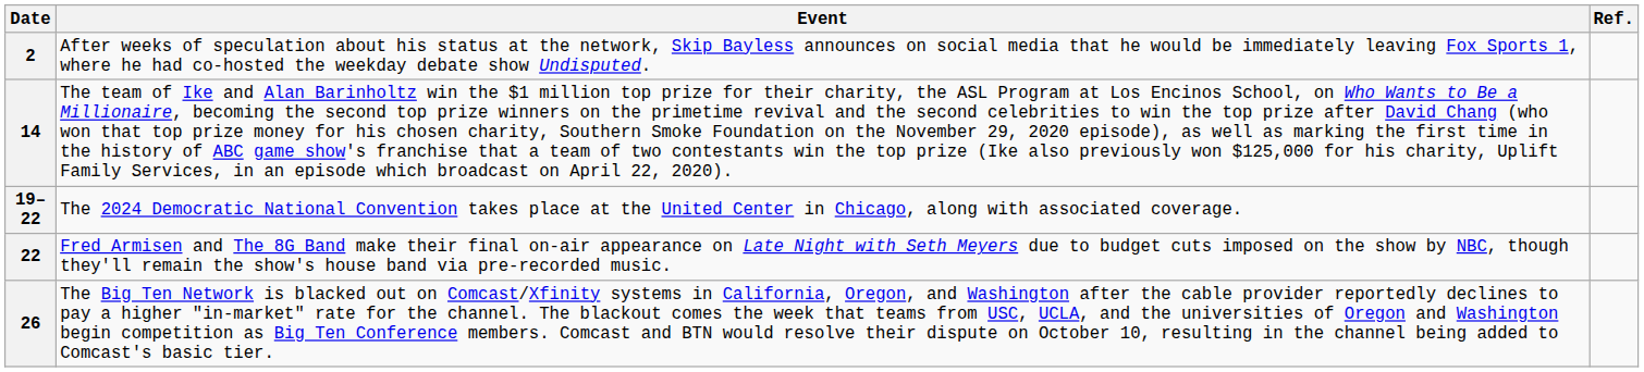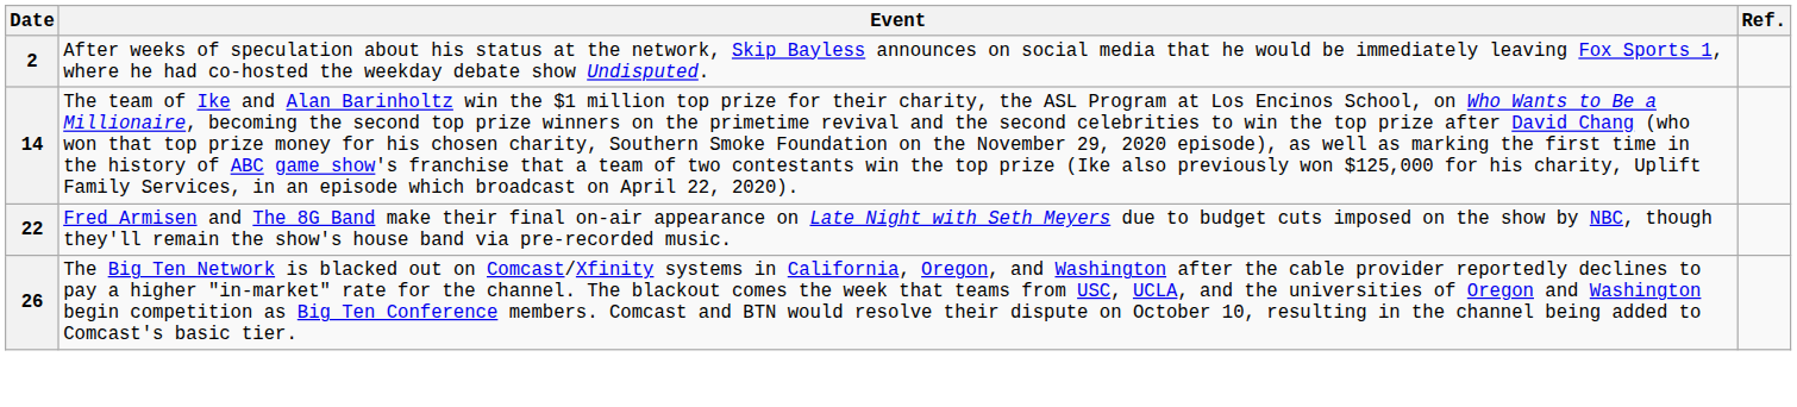 <table class="wikitable sortable">
 <tr>
 <th>Date</th>
 <th>Event</th>
 <th>Ref.</th>
 </tr>
 <tr>
 <th>2</th>
 <td>After weeks of speculation about his status at the network, <a href='#'>Skip Bayless</a> announces on social media that he would be immediately leaving <a href='#'>Fox Sports 1</a>, where he had co-hosted the weekday debate show <em><a href='#'>Undisputed</a></em>.</td>
 <td></td>
 </tr>
 <tr>
 <th>14</th>
 <td>The team of <a href='#'>Ike</a> and <a href='#'>Alan Barinholtz</a> win the $1 million top prize for their charity, the ASL Program at Los Encinos School, on <em><a href='#'>Who Wants to Be a Millionaire</a></em>, becoming the second top prize winners on the primetime revival and the second celebrities to win the top prize after <a href='#'>David Chang</a> (who won that top prize money for his chosen charity, Southern Smoke Foundation on the November 29, 2020 episode), as well as marking the first time in the history of <a href='#'>ABC</a> <a href='#'>game show</a>'s franchise that a team of two contestants win the top prize (Ike also previously won $125,000 for his charity, Uplift Family Services, in an episode which broadcast on April 22, 2020).</td>
 <td></td>
 </tr>
 <tr>
-<th>19–22</th>
-<td>The <a href='#'>2024 Democratic National Convention</a> takes place at the <a href='#'>United Center</a> in <a href='#'>Chicago</a>, along with associated coverage.</td>
-<td></td>
-</tr>
-<tr>
 <th>22</th>
 <td><a href='#'>Fred Armisen</a> and <a href='#'>The 8G Band</a> make their final on-air appearance on <em><a href='#'>Late Night with Seth Meyers</a></em> due to budget cuts imposed on the show by <a href='#'>NBC</a>, though they'll remain the show's house band via pre-recorded music.</td>
 <td></td>
 </tr>
 <tr>
 <th>26</th>
 <td>The <a href='#'>Big Ten Network</a> is blacked out on <a href='#'>Comcast</a>/<a href='#'>Xfinity</a> systems in <a href='#'>California</a>, <a href='#'>Oregon</a>, and <a href='#'>Washington</a> after the cable provider reportedly declines to pay a higher "in-market" rate for the channel. The blackout comes the week that teams from <a href='#'>USC</a>, <a href='#'>UCLA</a>, and the universities of <a href='#'>Oregon</a> and <a href='#'>Washington</a> begin competition as <a href='#'>Big Ten Conference</a> members. Comcast and BTN would resolve their dispute on October 10, resulting in the channel being added to Comcast's basic tier.</td>
 <td></td>
 </tr>
 </table>
